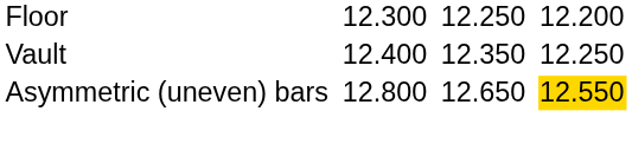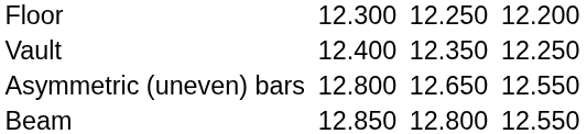 <table>
 <tr>
 <td>Floor</td>
 <td></td>
 <td>12.300</td>
 <td></td>
 <td>12.250</td>
 <td></td>
 <td>12.200</td>
 </tr>
 <tr>
 <td>Vault</td>
 <td></td>
 <td>12.400</td>
 <td></td>
 <td>12.350</td>
 <td></td>
 <td>12.250</td>
 </tr>
 <tr>
 <td>Asymmetric (uneven) bars</td>
 <td></td>
 <td>12.800</td>
 <td></td>
 <td>12.650</td>
 <td><br></td>
-<td style="background: gold;">12.550</td>
+<td>12.550</td>
+</tr>
+<tr>
+<td>Beam</td>
+<td></td>
+<td>12.850</td>
+<td></td>
+<td>12.800</td>
+<td></td>
+<td>12.550</td>
 </tr>
 </table>
